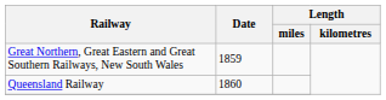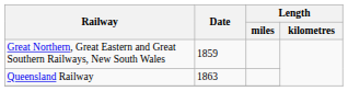 <table class="wikitable" style="font-size: 90%;">
 <tr>
 <th rowspan=2 style="width:256px">Railway</th>
 <th rowspan=2 style="width:64px">Date</th>
 <th colspan=2 style="width:128px">Length</th>
 </tr>
 <tr>
 <th>miles</th>
 <th>kilometres</th>
 </tr>
 <tr>
 <td><a href='#'>Great Northern</a>, Great Eastern and Great Southern Railways, New South Wales</td>
 <td>1859</td>
 <td></td>
 </tr>
 <tr>
 <td><a href='#'>Queensland</a> Railway</td>
-<td>1860</td>
+<td>1863</td>
 <td></td>
 </tr>
 <tr>
 </tr>
 </table>
